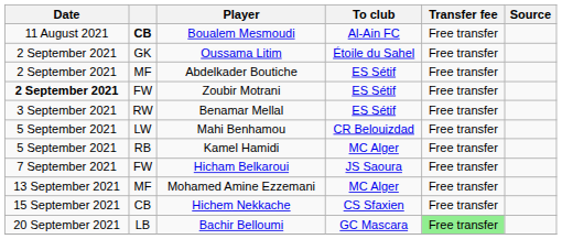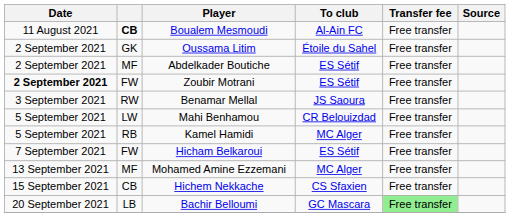 <table class="wikitable sortable" style="width:70%; text-align:center; font-size:85%; text-align:centre;">
 <tr>
 <th>Date</th>
 <th></th>
 <th>Player</th>
 <th>To club</th>
 <th>Transfer fee</th>
 <th>Source</th>
 </tr>
 <tr>
 <td>11 August 2021</td>
 <td><strong>CB</strong></td>
 <td> <a href='#'>Boualem Mesmoudi</a></td>
 <td> <a href='#'>Al-Ain FC</a></td>
 <td>Free transfer</td>
 <td></td>
 </tr>
 <tr>
 <td>2 September 2021</td>
 <td>GK</td>
 <td> <a href='#'>Oussama Litim</a></td>
 <td> <a href='#'>Étoile du Sahel</a></td>
 <td>Free transfer</td>
 <td></td>
 </tr>
 <tr>
 <td>2 September 2021</td>
 <td>MF</td>
 <td> Abdelkader Boutiche</td>
 <td><a href='#'>ES Sétif</a></td>
 <td>Free transfer</td>
 <td></td>
 </tr>
 <tr>
 <td><strong>2 September 2021</strong></td>
 <td>FW</td>
 <td> Zoubir Motrani</td>
 <td><a href='#'>ES Sétif</a></td>
 <td>Free transfer</td>
 <td></td>
 </tr>
 <tr>
 <td>3 September 2021</td>
 <td>RW</td>
 <td> Benamar Mellal</td>
-<td><a href='#'>ES Sétif</a></td>
+<td><a href='#'>JS Saoura</a></td>
 <td>Free transfer</td>
 <td></td>
 </tr>
 <tr>
 <td>5 September 2021</td>
 <td>LW</td>
 <td> Mahi Benhamou</td>
 <td><a href='#'>CR Belouizdad</a></td>
 <td>Free transfer</td>
 <td></td>
 </tr>
 <tr>
 <td>5 September 2021</td>
 <td>RB</td>
 <td> Kamel Hamidi</td>
 <td><a href='#'>MC Alger</a></td>
 <td>Free transfer</td>
 <td></td>
 </tr>
 <tr>
 <td>7 September 2021</td>
 <td>FW</td>
 <td> <a href='#'>Hicham Belkaroui</a></td>
-<td><a href='#'>JS Saoura</a></td>
+<td><a href='#'>ES Sétif</a></td>
 <td>Free transfer</td>
 <td></td>
 </tr>
 <tr>
 <td>13 September 2021</td>
 <td>MF</td>
 <td> Mohamed Amine Ezzemani</td>
 <td><a href='#'>MC Alger</a></td>
 <td>Free transfer</td>
 <td></td>
 </tr>
 <tr>
 <td>15 September 2021</td>
 <td>CB</td>
 <td> <a href='#'>Hichem Nekkache</a></td>
 <td> <a href='#'>CS Sfaxien</a></td>
 <td>Free transfer</td>
 <td></td>
 </tr>
 <tr>
 <td>20 September 2021</td>
 <td>LB</td>
 <td> <a href='#'>Bachir Belloumi</a></td>
 <td><a href='#'>GC Mascara</a></td>
 <td style="background: lightgreen;">Free transfer</td>
 <td></td>
 </tr>
 <tr>
 </tr>
 </table>
